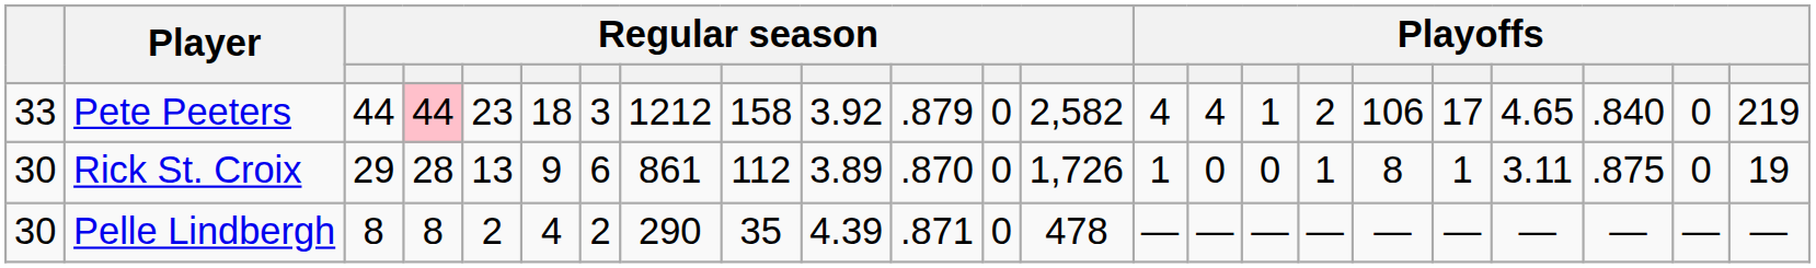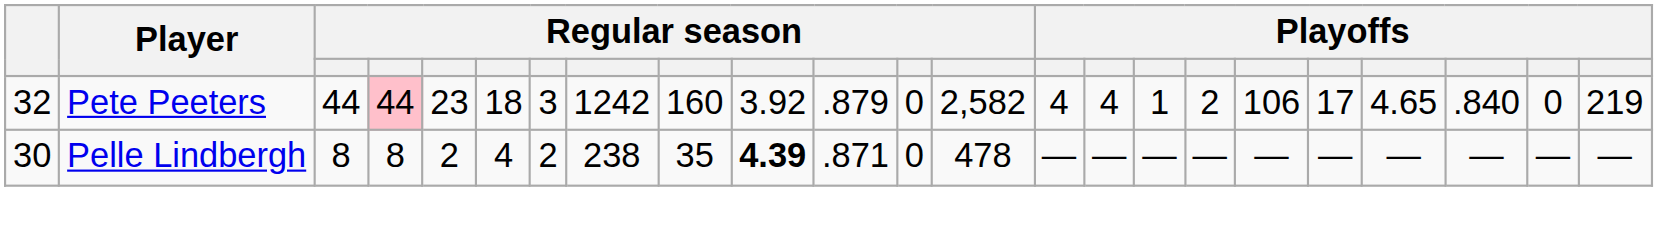 <table class="wikitable plainrowheaders" style="text-align:center;">
 <tr>
 <th scope="col" rowspan="2"></th>
 <th scope="col" rowspan="2">Player</th>
 <th scope=colgroup colspan=11>Regular season</th>
 <th scope=colgroup colspan=10>Playoffs</th>
 </tr>
 <tr>
 <th scope="col"></th>
 <th scope="col"></th>
 <th scope="col"></th>
 <th scope="col"></th>
 <th scope="col"></th>
 <th scope="col"></th>
 <th scope="col"></th>
 <th scope="col"></th>
 <th scope="col"></th>
 <th scope="col"></th>
 <th scope="col"></th>
 <th scope="col"></th>
 <th scope="col"></th>
 <th scope="col"></th>
 <th scope="col"></th>
 <th scope="col"></th>
 <th scope="col"></th>
 <th scope="col"></th>
 <th scope="col"></th>
 <th scope="col"></th>
 <th scope="col"></th>
 </tr>
 <tr>
-<td scope="row">33</td>
+<td scope="row">32</td>
 <td align="left"><a href='#'>Pete Peeters</a></td>
 <td>44</td>
 <td style="background: pink;">44</td>
 <td>23</td>
 <td>18</td>
 <td>3</td>
-<td>1212</td>
-<td>158</td>
+<td>1242</td>
+<td>160</td>
 <td>3.92</td>
 <td>.879</td>
 <td>0</td>
 <td>2,582</td>
 <td>4</td>
 <td>4</td>
 <td>1</td>
 <td>2</td>
 <td>106</td>
 <td>17</td>
 <td>4.65</td>
 <td>.840</td>
 <td>0</td>
 <td>219</td>
 </tr>
 <tr>
 <td scope="row">30</td>
-<td align="left"><a href='#'>Rick St. Croix</a></td>
-<td>29</td>
-<td>28</td>
-<td>13</td>
-<td>9</td>
-<td>6</td>
-<td>861</td>
-<td>112</td>
-<td>3.89</td>
-<td>.870</td>
-<td>0</td>
-<td>1,726</td>
-<td>1</td>
-<td>0</td>
-<td>0</td>
-<td>1</td>
-<td>8</td>
-<td>1</td>
-<td>3.11</td>
-<td>.875</td>
-<td>0</td>
-<td>19</td>
-</tr>
-<tr>
-<td scope="row">30</td>
 <td align="left"><a href='#'>Pelle Lindbergh</a></td>
 <td>8</td>
 <td>8</td>
 <td>2</td>
 <td>4</td>
 <td>2</td>
-<td>290</td>
+<td>238</td>
 <td>35</td>
-<td>4.39</td>
+<td><strong>4.39</strong></td>
 <td>.871</td>
 <td>0</td>
 <td>478</td>
 <td>—</td>
 <td>—</td>
 <td>—</td>
 <td>—</td>
 <td>—</td>
 <td>—</td>
 <td>—</td>
 <td>—</td>
 <td>—</td>
 <td>—</td>
 </tr>
 </table>
